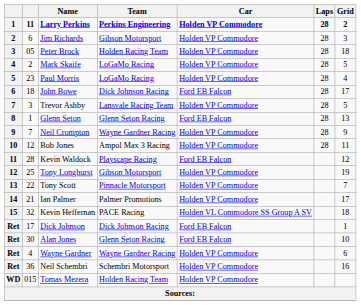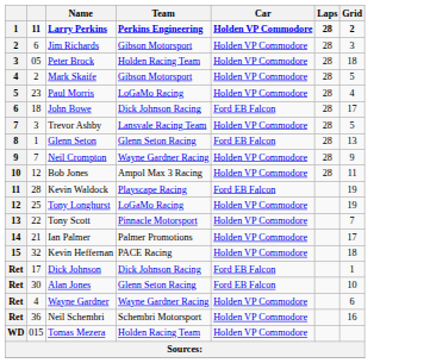 <table class="wikitable" style="font-size: 85%">
 <tr>
 <th></th>
 <th></th>
 <th>Name</th>
 <th>Team</th>
 <th>Car</th>
 <th>Laps</th>
 <th>Grid</th>
 </tr>
 <tr>
 <th>1</th>
 <td align="center"><strong>11</strong></td>
 <td> <strong><a href='#'>Larry Perkins</a></strong></td>
 <td><strong><a href='#'>Perkins Engineering</a></strong></td>
 <td><strong><a href='#'>Holden VP Commodore</a></strong></td>
 <td align="center"><strong>28</strong></td>
 <td align="center"><strong>2</strong></td>
 </tr>
 <tr>
 <th>2</th>
 <td align="center">6</td>
 <td> <a href='#'>Jim Richards</a></td>
 <td><a href='#'>Gibson Motorsport</a></td>
 <td><a href='#'>Holden VP Commodore</a></td>
 <td align="center">28</td>
 <td align="center">3</td>
 </tr>
 <tr>
 <th>3</th>
 <td align="center">05</td>
 <td> <a href='#'>Peter Brock</a></td>
 <td><a href='#'>Holden Racing Team</a></td>
 <td><a href='#'>Holden VP Commodore</a></td>
 <td align="center">28</td>
 <td align="center">18</td>
 </tr>
 <tr>
 <th>4</th>
 <td align="center">2</td>
 <td> <a href='#'>Mark Skaife</a></td>
-<td><a href='#'>LoGaMo Racing</a></td>
+<td><a href='#'>Gibson Motorsport</a></td>
 <td><a href='#'>Holden VP Commodore</a></td>
 <td align="center">28</td>
 <td align="center">5</td>
 </tr>
 <tr>
 <th>5</th>
 <td align="center">23</td>
 <td> <a href='#'>Paul Morris</a></td>
 <td><a href='#'>LoGaMo Racing</a></td>
 <td><a href='#'>Holden VP Commodore</a></td>
 <td align="center">28</td>
 <td align="center">4</td>
 </tr>
 <tr>
 <th>6</th>
 <td align="center">18</td>
 <td> <a href='#'>John Bowe</a></td>
 <td><a href='#'>Dick Johnson Racing</a></td>
 <td><a href='#'>Ford EB Falcon</a></td>
 <td align="center">28</td>
 <td align="center">17</td>
 </tr>
 <tr>
 <th>7</th>
 <td align="center">3</td>
 <td> Trevor Ashby</td>
 <td><a href='#'>Lansvale Racing Team</a></td>
 <td><a href='#'>Holden VP Commodore</a></td>
 <td align="center">28</td>
 <td align="center">5</td>
 </tr>
 <tr>
 <th>8</th>
 <td align="center">1</td>
 <td> <a href='#'>Glenn Seton</a></td>
 <td><a href='#'>Glenn Seton Racing</a></td>
 <td><a href='#'>Ford EB Falcon</a></td>
 <td align="center">28</td>
 <td align="center">13</td>
 </tr>
 <tr>
 <th>9</th>
 <td align="center">7</td>
 <td> <a href='#'>Neil Crompton</a></td>
 <td><a href='#'>Wayne Gardner Racing</a></td>
 <td><a href='#'>Holden VP Commodore</a></td>
 <td align="center">28</td>
 <td align="center">9</td>
 </tr>
 <tr>
 <th>10</th>
 <td align="center">12</td>
 <td> Bob Jones</td>
 <td>Ampol Max 3 Racing</td>
 <td><a href='#'>Holden VP Commodore</a></td>
 <td align="center">28</td>
 <td align="center">11</td>
 </tr>
 <tr>
 <th>11</th>
 <td align="center">28</td>
 <td> Kevin Waldock</td>
 <td><a href='#'>Playscape Racing</a></td>
 <td><a href='#'>Ford EB Falcon</a></td>
 <td align="center"></td>
-<td align="center">12</td>
+<td align="center">19</td>
 </tr>
 <tr>
 <th>12</th>
 <td align="center">25</td>
 <td> <a href='#'>Tony Longhurst</a></td>
-<td><a href='#'>Gibson Motorsport</a></td>
+<td><a href='#'>LoGaMo Racing</a></td>
 <td><a href='#'>Holden VP Commodore</a></td>
 <td align="center"></td>
 <td align="center">19</td>
 </tr>
 <tr>
 <th>13</th>
 <td align="center">22</td>
 <td> Tony Scott</td>
 <td><a href='#'>Pinnacle Motorsport</a></td>
 <td><a href='#'>Holden VP Commodore</a></td>
 <td align="center"></td>
 <td align="center">7</td>
 </tr>
 <tr>
 <th>14</th>
 <td align="center">21</td>
 <td> Ian Palmer</td>
 <td>Palmer Promotions</td>
 <td><a href='#'>Holden VP Commodore</a></td>
 <td align="center"></td>
 <td align="center">17</td>
 </tr>
 <tr>
 <th>15</th>
 <td align="center">32</td>
 <td> Kevin Heffernan</td>
 <td>PACE Racing</td>
-<td><a href='#'>Holden VL Commodore SS Group A SV</a></td>
+<td><a href='#'>Holden VP Commodore</a></td>
 <td align="center"></td>
 <td align="center">18</td>
 </tr>
 <tr>
 <th>Ret</th>
 <td align="center">17</td>
 <td> <a href='#'>Dick Johnson</a></td>
 <td><a href='#'>Dick Johnson Racing</a></td>
 <td><a href='#'>Ford EB Falcon</a></td>
 <td align="center"></td>
 <td align="center">1</td>
 </tr>
 <tr>
 <th>Ret</th>
 <td align="center">30</td>
 <td> <a href='#'>Alan Jones</a></td>
 <td><a href='#'>Glenn Seton Racing</a></td>
 <td><a href='#'>Ford EB Falcon</a></td>
 <td align="center"></td>
 <td align="center">10</td>
 </tr>
 <tr>
 <th>Ret</th>
 <td align="center">4</td>
 <td> <a href='#'>Wayne Gardner</a></td>
 <td><a href='#'>Wayne Gardner Racing</a></td>
 <td><a href='#'>Holden VP Commodore</a></td>
 <td align="center"></td>
 <td align="center">6</td>
 </tr>
 <tr>
 <th>Ret</th>
 <td align="center">36</td>
 <td> Neil Schembri</td>
 <td>Schembri Motorsport</td>
 <td><a href='#'>Holden VP Commodore</a></td>
 <td align="center"></td>
 <td align="center">16</td>
 </tr>
 <tr>
 <th>WD</th>
 <td align="center">015</td>
 <td> <a href='#'>Tomas Mezera</a></td>
 <td><a href='#'>Holden Racing Team</a></td>
 <td><a href='#'>Holden VP Commodore</a></td>
 <td align="center"></td>
 <td align="center"></td>
 </tr>
 <tr>
 <th colspan="7">Sources:</th>
 </tr>
 <tr>
 </tr>
 </table>
